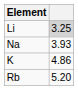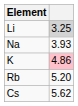 <table class="wikitable">
 <tr>
 <th>Element</th>
 <th></th>
 </tr>
 <tr>
 <td>Li</td>
 <td style="background: lightgrey;">3.25</td>
 </tr>
 <tr>
 <td>Na</td>
 <td>3.93</td>
 </tr>
 <tr>
 <td>K</td>
-<td>4.86</td>
+<td style="background: pink;">4.86</td>
 </tr>
 <tr>
 <td>Rb</td>
 <td>5.20</td>
 </tr>
+<tr>
+<td>Cs</td>
+<td>5.62</td>
+</tr>
 </table>
